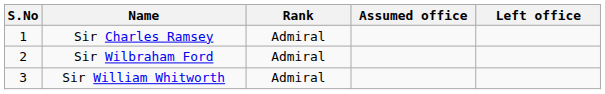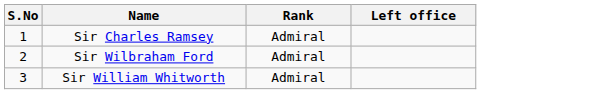 <table class="wikitable sortable" style="text-align:center">
 <tr style="background:#cccccc">
 <th scope="col" style="width: 10px;">S.No</th>
 <th scope="col" style="width: 200px;">Name</th>
 <th scope="col" style="width: 100px;">Rank</th>
-<th scope="col" style="width: 120px;">Assumed office</th>
 <th scope="col" style="width: 120px;">Left office</th>
 </tr>
 <tr>
 <td>1</td>
 <td>Sir <a href='#'>Charles Ramsey</a></td>
 <td>Admiral</td>
 <td></td>
-<td></td>
 </tr>
 <tr>
 <td>2</td>
 <td>Sir <a href='#'>Wilbraham Ford</a></td>
 <td>Admiral</td>
-<td></td>
 <td></td>
 </tr>
 <tr>
 <td>3</td>
 <td>Sir <a href='#'>William Whitworth</a></td>
 <td>Admiral</td>
 <td></td>
-<td></td>
 </tr>
 </table>
